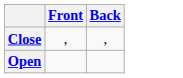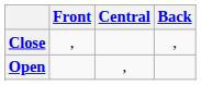 <table class="wikitable" style="text-align:center;">
 <tr>
 <th></th>
 <th><a href='#'>Front</a></th>
+<th><a href='#'>Central</a></th>
 <th><a href='#'>Back</a></th>
 </tr>
 <tr>
 <th><a href='#'>Close</a></th>
 <td>, </td>
+<td></td>
 <td>, </td>
 </tr>
 <tr>
 <th><a href='#'>Open</a></th>
 <td></td>
+<td>, </td>
 <td></td>
 </tr>
 </table>
